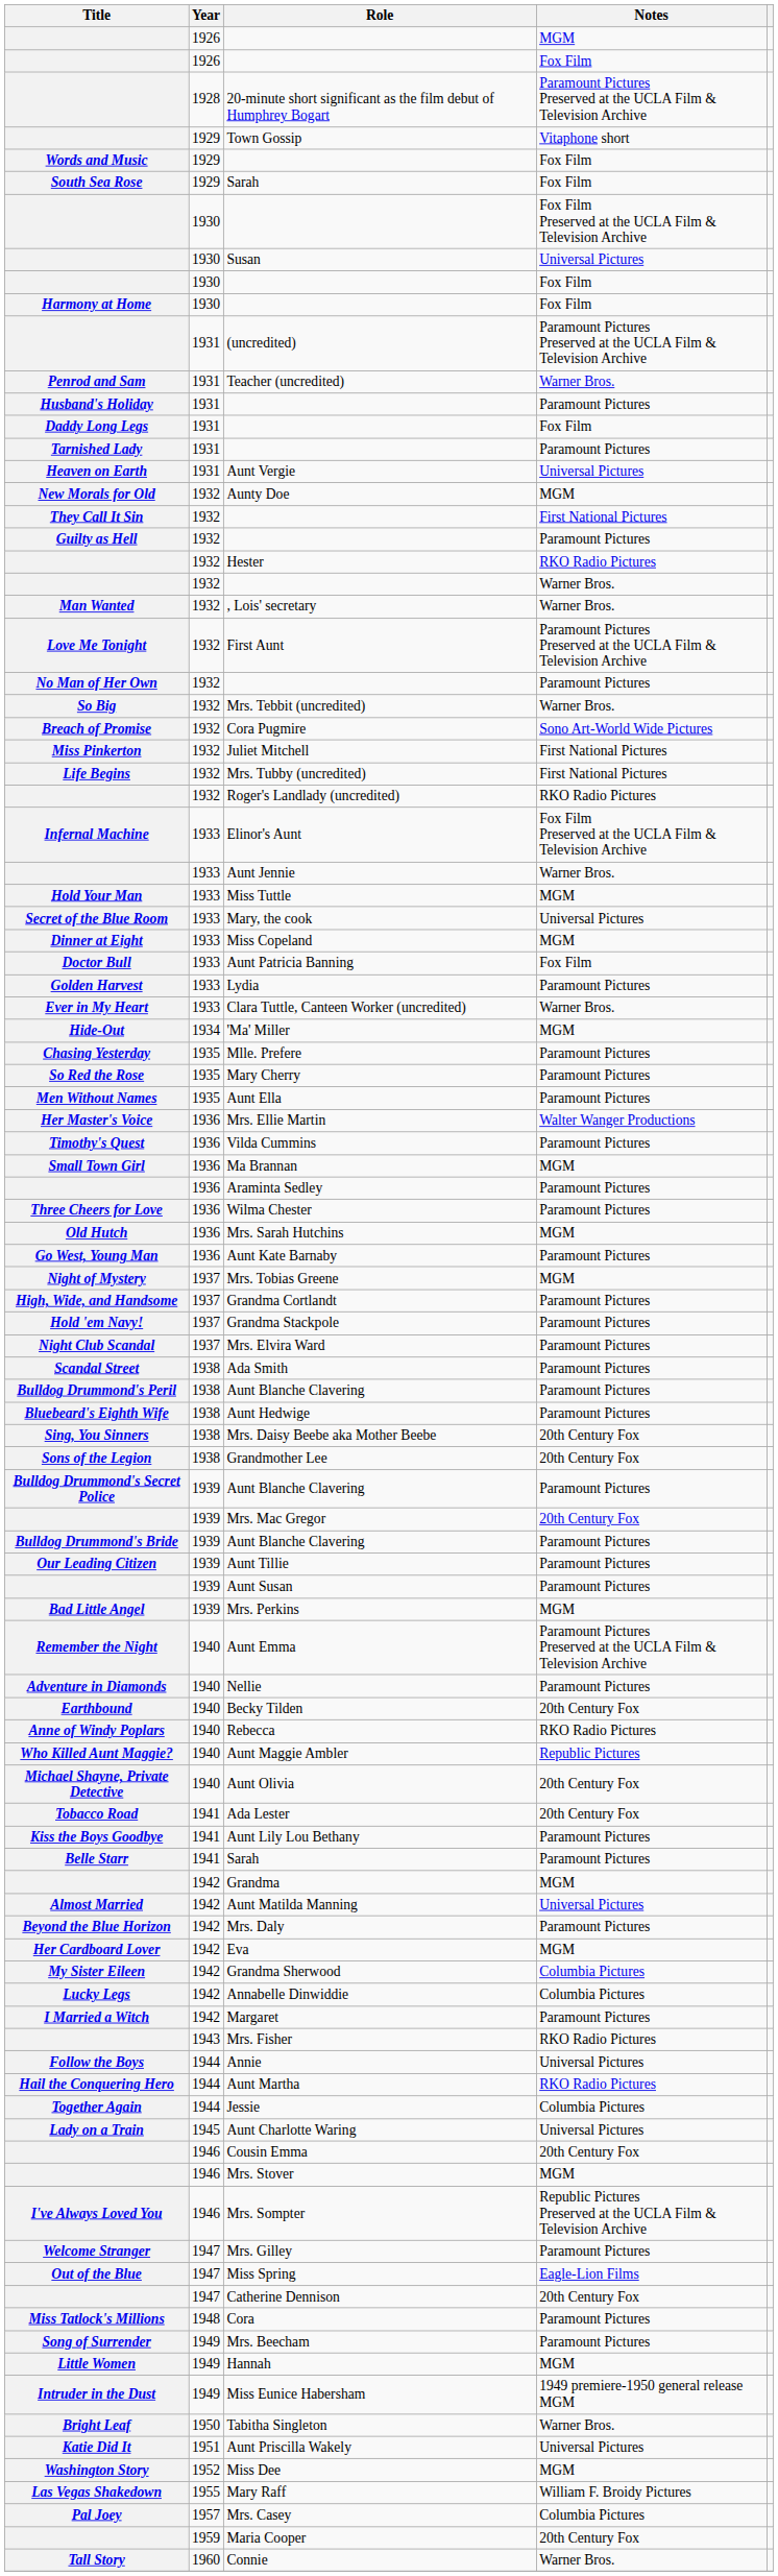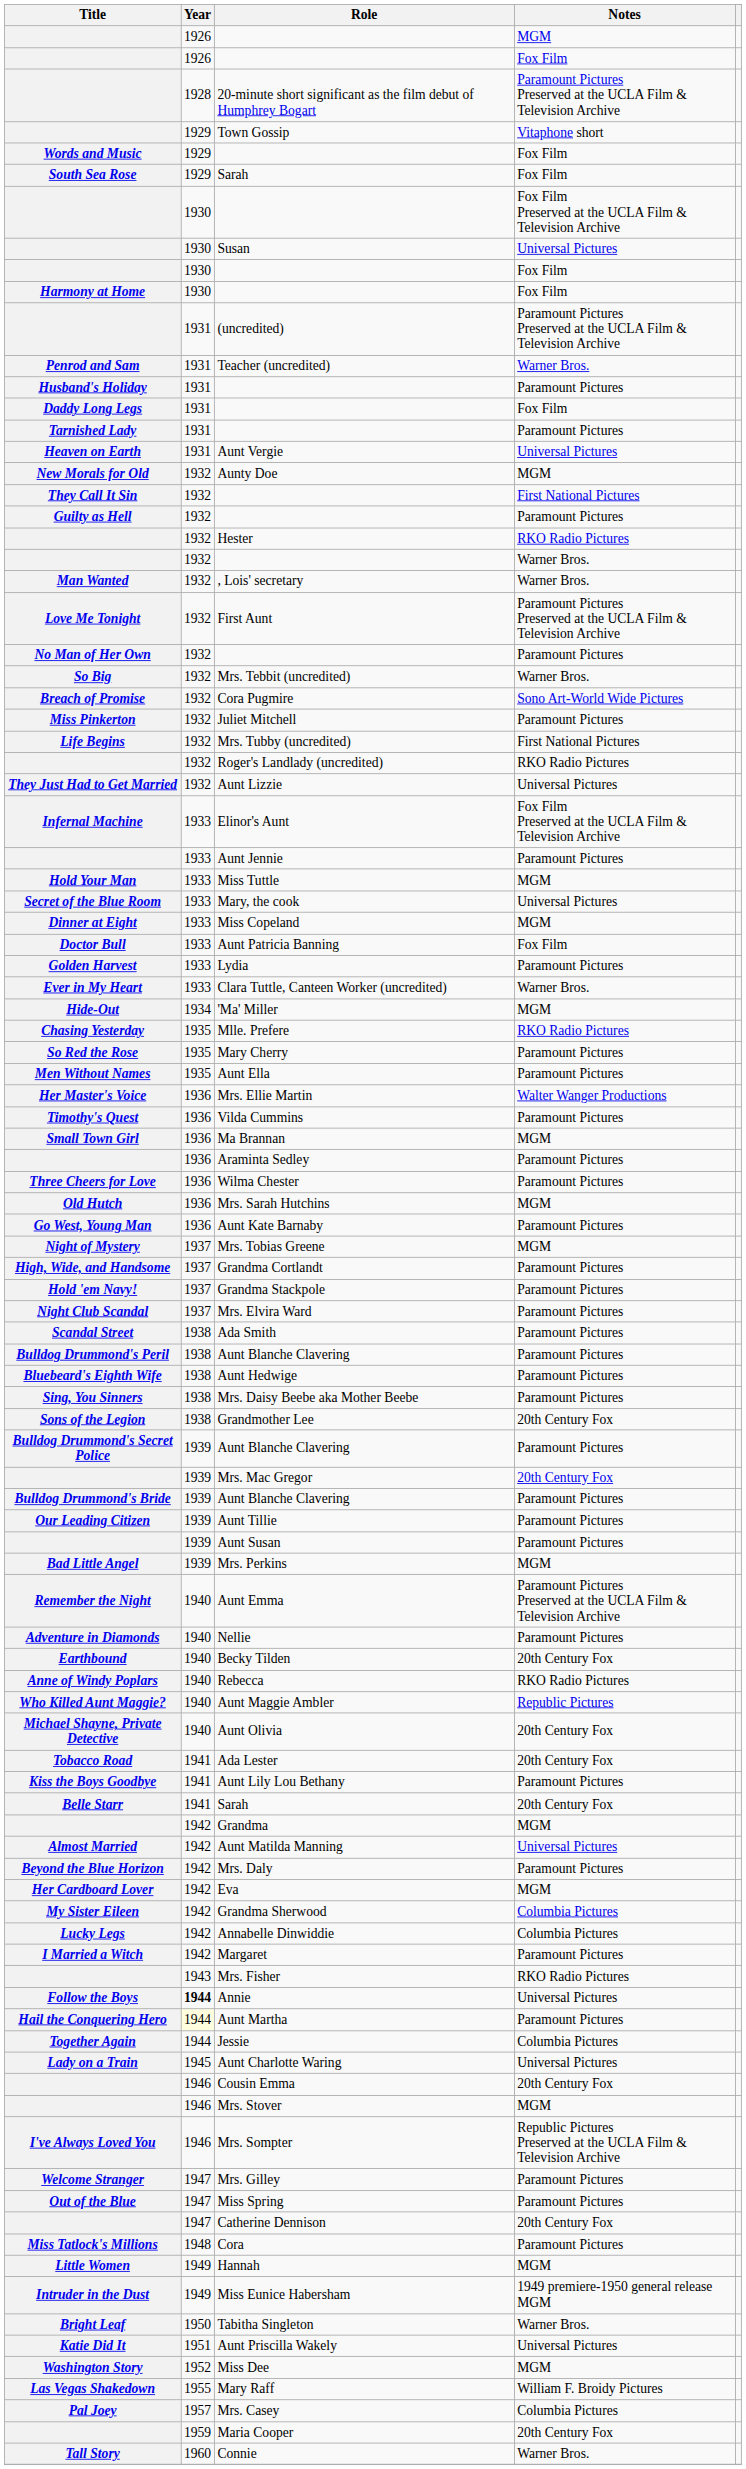 <table class="wikitable sortable plainrowheaders">
 <tr>
 <th scope="col">Title</th>
 <th scope="col">Year</th>
 <th scope="col">Role</th>
 <th scope="col" width = 30% class="unsortable">Notes</th>
 <th scope="col" class="unsortable"></th>
 </tr>
 <tr>
 <th scope="row"></th>
 <td>1926</td>
 <td></td>
 <td><a href='#'>MGM</a></td>
 <td align="center"></td>
 </tr>
 <tr>
 <th scope="row"></th>
 <td>1926</td>
 <td></td>
 <td><a href='#'>Fox Film</a></td>
 <td align="center"></td>
 </tr>
 <tr>
 <th scope="row"><em></em></th>
 <td>1928</td>
 <td><br>20-minute short significant as the film debut of <a href='#'>Humphrey Bogart</a></td>
 <td><a href='#'>Paramount Pictures</a><br> Preserved at the UCLA Film & Television Archive</td>
 <td align="center"></td>
 </tr>
 <tr>
 <th scope="row"></th>
 <td>1929</td>
 <td>Town Gossip</td>
 <td><a href='#'>Vitaphone</a> short</td>
 <td align="center"></td>
 </tr>
 <tr>
 <th scope="row"><em><a href='#'>Words and Music</a></em></th>
 <td>1929</td>
 <td></td>
 <td>Fox Film</td>
 <td align="center"></td>
 </tr>
 <tr>
 <th scope="row"><em><a href='#'>South Sea Rose</a></em></th>
 <td>1929</td>
 <td>Sarah</td>
 <td>Fox Film</td>
 <td align="center"></td>
 </tr>
 <tr>
 <th scope="row"></th>
 <td>1930</td>
 <td></td>
 <td>Fox Film<br> Preserved at the UCLA Film & Television Archive</td>
 <td align="center"></td>
 </tr>
 <tr>
 <th scope="row"></th>
 <td>1930</td>
 <td>Susan</td>
 <td><a href='#'>Universal Pictures</a></td>
 <td align="center"></td>
 </tr>
 <tr>
 <th scope="row"></th>
 <td>1930</td>
 <td></td>
 <td>Fox Film</td>
 <td align="center"></td>
 </tr>
 <tr>
 <th scope="row"><em><a href='#'>Harmony at Home</a></em></th>
 <td>1930</td>
 <td></td>
 <td>Fox Film</td>
 <td align="center"></td>
 </tr>
 <tr>
 <th scope="row"></th>
 <td>1931</td>
 <td> (uncredited)</td>
 <td>Paramount Pictures<br> Preserved at the UCLA Film & Television Archive</td>
 <td align="center"></td>
 </tr>
 <tr>
 <th scope="row"><em><a href='#'>Penrod and Sam</a></em></th>
 <td>1931</td>
 <td>Teacher (uncredited)</td>
 <td><a href='#'>Warner Bros.</a></td>
 <td align="center"></td>
 </tr>
 <tr>
 <th scope="row"><em><a href='#'>Husband's Holiday</a></em></th>
 <td>1931</td>
 <td></td>
 <td>Paramount Pictures</td>
 <td align="center"></td>
 </tr>
 <tr>
 <th scope="row"><em><a href='#'>Daddy Long Legs</a></em></th>
 <td>1931</td>
 <td></td>
 <td>Fox Film</td>
 <td align="center"></td>
 </tr>
 <tr>
 <th scope="row"><em><a href='#'>Tarnished Lady</a></em></th>
 <td>1931</td>
 <td></td>
 <td>Paramount Pictures</td>
 <td align="center"></td>
 </tr>
 <tr>
 <th scope="row"><em><a href='#'>Heaven on Earth</a></em></th>
 <td>1931</td>
 <td>Aunt Vergie</td>
 <td><a href='#'>Universal Pictures</a></td>
 <td align="center"></td>
 </tr>
 <tr>
 <th scope="row"><em><a href='#'>New Morals for Old</a></em></th>
 <td>1932</td>
 <td>Aunty Doe</td>
 <td>MGM</td>
 <td align="center"></td>
 </tr>
 <tr>
 <th scope="row"><em><a href='#'>They Call It Sin</a></em></th>
 <td>1932</td>
 <td></td>
 <td><a href='#'>First National Pictures</a></td>
 <td align="center"></td>
 </tr>
 <tr>
 <th scope="row"><em><a href='#'>Guilty as Hell</a></em></th>
 <td>1932</td>
 <td></td>
 <td>Paramount Pictures</td>
 <td align="center"></td>
 </tr>
 <tr>
 <th scope="row"></th>
 <td>1932</td>
 <td>Hester</td>
 <td><a href='#'>RKO Radio Pictures</a></td>
 <td align="center"></td>
 </tr>
 <tr>
 <th scope="row"></th>
 <td>1932</td>
 <td></td>
 <td>Warner Bros.</td>
 <td align="center"></td>
 </tr>
 <tr>
 <th scope="row"><em><a href='#'>Man Wanted</a></em></th>
 <td>1932</td>
 <td>, Lois' secretary</td>
 <td>Warner Bros.</td>
 <td align="center"></td>
 </tr>
 <tr>
 <th scope="row"><em><a href='#'>Love Me Tonight</a></em></th>
 <td>1932</td>
 <td>First Aunt</td>
 <td>Paramount Pictures<br>Preserved at the UCLA Film & Television Archive</td>
 <td align="center"></td>
 </tr>
 <tr>
 <th scope="row"><em><a href='#'>No Man of Her Own</a></em></th>
 <td>1932</td>
 <td></td>
 <td>Paramount Pictures</td>
 <td align="center"></td>
 </tr>
 <tr>
 <th scope="row"><em><a href='#'>So Big</a></em></th>
 <td>1932</td>
 <td>Mrs. Tebbit (uncredited)</td>
 <td>Warner Bros.</td>
 <td align="center"></td>
 </tr>
 <tr>
 <th scope="row"><em><a href='#'>Breach of Promise</a></em></th>
 <td>1932</td>
 <td>Cora Pugmire</td>
 <td><a href='#'>Sono Art-World Wide Pictures</a></td>
 <td align="center"></td>
 </tr>
 <tr>
 <th scope="row"><em><a href='#'>Miss Pinkerton</a></em></th>
 <td>1932</td>
 <td>Juliet Mitchell</td>
-<td>First National Pictures</td>
+<td>Paramount Pictures</td>
 <td align="center"></td>
 </tr>
 <tr>
 <th scope="row"><em><a href='#'>Life Begins</a></em></th>
 <td>1932</td>
 <td>Mrs. Tubby (uncredited)</td>
 <td>First National Pictures</td>
 <td align="center"></td>
 </tr>
 <tr>
 <th scope="row"></th>
 <td>1932</td>
 <td>Roger's Landlady (uncredited)</td>
 <td>RKO Radio Pictures</td>
 <td align="center"></td>
 </tr>
 <tr>
+<th scope="row"><em><a href='#'>They Just Had to Get Married</a></em></th>
+<td>1932</td>
+<td>Aunt Lizzie</td>
+<td>Universal Pictures</td>
+<td align="center"></td>
+</tr>
+<tr>
 <th scope="row"><em><a href='#'>Infernal Machine</a></em></th>
 <td>1933</td>
 <td>Elinor's Aunt</td>
 <td>Fox Film<br> Preserved at the UCLA Film & Television Archive</td>
 <td align="center"></td>
 </tr>
 <tr>
 <th scope="row"></th>
 <td>1933</td>
 <td>Aunt Jennie</td>
-<td>Warner Bros.</td>
+<td>Paramount Pictures</td>
 <td align="center"></td>
 </tr>
 <tr>
 <th scope="row"><em><a href='#'>Hold Your Man</a></em></th>
 <td>1933</td>
 <td>Miss Tuttle</td>
 <td>MGM</td>
 <td align="center"></td>
 </tr>
 <tr>
 <th scope="row"><em><a href='#'>Secret of the Blue Room</a></em></th>
 <td>1933</td>
 <td>Mary, the cook</td>
 <td>Universal Pictures</td>
 <td align="center"></td>
 </tr>
 <tr>
 <th scope="row"><em><a href='#'>Dinner at Eight</a></em></th>
 <td>1933</td>
 <td>Miss Copeland</td>
 <td>MGM</td>
 <td align="center"></td>
 </tr>
 <tr>
 <th scope="row"><em><a href='#'>Doctor Bull</a></em></th>
 <td>1933</td>
 <td>Aunt Patricia Banning</td>
 <td>Fox Film</td>
 <td align="center"></td>
 </tr>
 <tr>
 <th scope="row"><em><a href='#'>Golden Harvest</a></em></th>
 <td>1933</td>
 <td>Lydia</td>
 <td>Paramount Pictures</td>
 <td align="center"></td>
 </tr>
 <tr>
 <th scope="row"><em><a href='#'>Ever in My Heart</a></em></th>
 <td>1933</td>
 <td>Clara Tuttle, Canteen Worker (uncredited)</td>
 <td>Warner Bros.</td>
 <td align="center"></td>
 </tr>
 <tr>
 <th scope="row"><em><a href='#'>Hide-Out</a></em></th>
 <td>1934</td>
 <td>'Ma' Miller</td>
 <td>MGM</td>
 <td align="center"></td>
 </tr>
 <tr>
 <th scope="row"><em><a href='#'>Chasing Yesterday</a></em></th>
 <td>1935</td>
 <td>Mlle. Prefere</td>
-<td>Paramount Pictures</td>
+<td><a href='#'>RKO Radio Pictures</a></td>
 <td align="center"></td>
 </tr>
 <tr>
 <th scope="row"><em><a href='#'>So Red the Rose</a></em></th>
 <td>1935</td>
 <td>Mary Cherry</td>
 <td>Paramount Pictures</td>
 <td align="center"></td>
 </tr>
 <tr>
 <th scope="row"><em><a href='#'>Men Without Names</a></em></th>
 <td>1935</td>
 <td>Aunt Ella</td>
 <td>Paramount Pictures</td>
 <td align="center"></td>
 </tr>
 <tr>
 <th scope="row"><em><a href='#'>Her Master's Voice</a></em></th>
 <td>1936</td>
 <td>Mrs. Ellie Martin</td>
 <td><a href='#'>Walter Wanger Productions</a></td>
 <td align="center"></td>
 </tr>
 <tr>
 <th scope="row"><em><a href='#'>Timothy's Quest</a></em></th>
 <td>1936</td>
 <td>Vilda Cummins</td>
 <td>Paramount Pictures</td>
 <td align="center"></td>
 </tr>
 <tr>
 <th scope="row"><em><a href='#'>Small Town Girl</a></em></th>
 <td>1936</td>
 <td>Ma Brannan</td>
 <td>MGM</td>
 <td align="center"></td>
 </tr>
 <tr>
 <th scope="row"></th>
 <td>1936</td>
 <td>Araminta Sedley</td>
 <td>Paramount Pictures</td>
 <td align="center"></td>
 </tr>
 <tr>
 <th scope="row"><em><a href='#'>Three Cheers for Love</a></em></th>
 <td>1936</td>
 <td>Wilma Chester</td>
 <td>Paramount Pictures</td>
 <td align="center"></td>
 </tr>
 <tr>
 <th scope="row"><em><a href='#'>Old Hutch</a></em></th>
 <td>1936</td>
 <td>Mrs. Sarah Hutchins</td>
 <td>MGM</td>
 <td align="center"></td>
 </tr>
 <tr>
 <th scope="row"><em><a href='#'>Go West, Young Man</a></em></th>
 <td>1936</td>
 <td>Aunt Kate Barnaby</td>
 <td>Paramount Pictures</td>
 <td align="center"></td>
 </tr>
 <tr>
 <th scope="row"><em><a href='#'>Night of Mystery</a></em></th>
 <td>1937</td>
 <td>Mrs. Tobias Greene</td>
 <td>MGM</td>
 <td align="center"></td>
 </tr>
 <tr>
 <th scope="row"><em><a href='#'>High, Wide, and Handsome</a></em></th>
 <td>1937</td>
 <td>Grandma Cortlandt</td>
 <td>Paramount Pictures</td>
 <td align="center"></td>
 </tr>
 <tr>
 <th scope="row"><em><a href='#'>Hold 'em Navy!</a></em></th>
 <td>1937</td>
 <td>Grandma Stackpole</td>
 <td>Paramount Pictures</td>
 <td align="center"></td>
 </tr>
 <tr>
 <th scope="row"><em><a href='#'>Night Club Scandal</a></em></th>
 <td>1937</td>
 <td>Mrs. Elvira Ward</td>
 <td>Paramount Pictures</td>
 <td align="center"></td>
 </tr>
 <tr>
 <th scope="row"><em><a href='#'>Scandal Street</a></em></th>
 <td>1938</td>
 <td>Ada Smith</td>
 <td>Paramount Pictures</td>
 <td align="center"></td>
 </tr>
 <tr>
 <th scope="row"><em><a href='#'>Bulldog Drummond's Peril</a></em></th>
 <td>1938</td>
 <td>Aunt Blanche Clavering</td>
 <td>Paramount Pictures</td>
 <td align="center"></td>
 </tr>
 <tr>
 <th scope="row"><em><a href='#'>Bluebeard's Eighth Wife</a></em></th>
 <td>1938</td>
 <td>Aunt Hedwige</td>
 <td>Paramount Pictures</td>
 <td align="center"></td>
 </tr>
 <tr>
 <th scope="row"><em><a href='#'>Sing, You Sinners</a></em></th>
 <td>1938</td>
 <td>Mrs. Daisy Beebe aka Mother Beebe</td>
-<td>20th Century Fox</td>
+<td>Paramount Pictures</td>
 <td align="center"></td>
 </tr>
 <tr>
 <th scope="row"><em><a href='#'>Sons of the Legion</a></em></th>
 <td>1938</td>
 <td>Grandmother Lee</td>
 <td>20th Century Fox</td>
 <td align="center"></td>
 </tr>
 <tr>
 <th scope="row"><em><a href='#'>Bulldog Drummond's Secret Police</a></em></th>
 <td>1939</td>
 <td>Aunt Blanche Clavering</td>
 <td>Paramount Pictures</td>
 <td align="center"></td>
 </tr>
 <tr>
 <th scope="row"></th>
 <td>1939</td>
 <td>Mrs. Mac Gregor</td>
 <td><a href='#'>20th Century Fox</a></td>
 <td align="center"></td>
 </tr>
 <tr>
 <th scope="row"><em><a href='#'>Bulldog Drummond's Bride</a></em></th>
 <td>1939</td>
 <td>Aunt Blanche Clavering</td>
 <td>Paramount Pictures</td>
 <td align="center"></td>
 </tr>
 <tr>
 <th scope="row"><em><a href='#'>Our Leading Citizen</a></em></th>
 <td>1939</td>
 <td>Aunt Tillie</td>
 <td>Paramount Pictures</td>
 <td align="center"></td>
 </tr>
 <tr>
 <th scope="row"></th>
 <td>1939</td>
 <td>Aunt Susan</td>
 <td>Paramount Pictures</td>
 <td align="center"></td>
 </tr>
 <tr>
 <th scope="row"><em><a href='#'>Bad Little Angel</a></em></th>
 <td>1939</td>
 <td>Mrs. Perkins</td>
 <td>MGM</td>
 <td align="center"></td>
 </tr>
 <tr>
 <th scope="row"><em><a href='#'>Remember the Night</a></em></th>
 <td>1940</td>
 <td>Aunt Emma</td>
 <td>Paramount Pictures<br> Preserved at the UCLA Film & Television Archive</td>
 <td align="center"></td>
 </tr>
 <tr>
 <th scope="row"><em><a href='#'>Adventure in Diamonds</a></em></th>
 <td>1940</td>
 <td>Nellie</td>
 <td>Paramount Pictures</td>
 <td align="center"></td>
 </tr>
 <tr>
 <th scope="row"><em><a href='#'>Earthbound</a></em></th>
 <td>1940</td>
 <td>Becky Tilden</td>
 <td>20th Century Fox</td>
 <td align="center"></td>
 </tr>
 <tr>
 <th scope="row"><em><a href='#'>Anne of Windy Poplars</a></em></th>
 <td>1940</td>
 <td>Rebecca</td>
 <td>RKO Radio Pictures</td>
 <td align="center"></td>
 </tr>
 <tr>
 <th scope="row"><em><a href='#'>Who Killed Aunt Maggie?</a></em></th>
 <td>1940</td>
 <td>Aunt Maggie Ambler</td>
 <td><a href='#'>Republic Pictures</a></td>
 <td align="center"></td>
 </tr>
 <tr>
 <th scope="row"><em><a href='#'>Michael Shayne, Private Detective</a></em></th>
 <td>1940</td>
 <td>Aunt Olivia</td>
 <td>20th Century Fox</td>
 <td align="center"></td>
 </tr>
 <tr>
 <th scope="row"><em><a href='#'>Tobacco Road</a></em></th>
 <td>1941</td>
 <td>Ada Lester</td>
 <td>20th Century Fox</td>
 <td align="center"></td>
 </tr>
 <tr>
 <th scope="row"><em><a href='#'>Kiss the Boys Goodbye</a></em></th>
 <td>1941</td>
 <td>Aunt Lily Lou Bethany</td>
 <td>Paramount Pictures</td>
 <td align="center"></td>
 </tr>
 <tr>
 <th scope="row"><em><a href='#'>Belle Starr</a></em></th>
 <td>1941</td>
 <td>Sarah</td>
-<td>Paramount Pictures</td>
+<td>20th Century Fox</td>
 <td align="center"></td>
 </tr>
 <tr>
 <th scope="row"></th>
 <td>1942</td>
 <td>Grandma</td>
 <td>MGM</td>
 <td align="center"></td>
 </tr>
 <tr>
 <th scope="row"><em><a href='#'>Almost Married</a></em></th>
 <td>1942</td>
 <td>Aunt Matilda Manning</td>
 <td><a href='#'>Universal Pictures</a></td>
 <td align="center"></td>
 </tr>
 <tr>
 <th scope="row"><em><a href='#'>Beyond the Blue Horizon</a></em></th>
 <td>1942</td>
 <td>Mrs. Daly</td>
 <td>Paramount Pictures</td>
 <td align="center"></td>
 </tr>
 <tr>
 <th scope="row"><em><a href='#'>Her Cardboard Lover</a></em></th>
 <td>1942</td>
 <td>Eva</td>
 <td>MGM</td>
 <td align="center"></td>
 </tr>
 <tr>
 <th scope="row"><em><a href='#'>My Sister Eileen</a></em></th>
 <td>1942</td>
 <td>Grandma Sherwood</td>
 <td><a href='#'>Columbia Pictures</a></td>
 <td align="center"></td>
 </tr>
 <tr>
 <th scope="row"><em><a href='#'>Lucky Legs</a></em></th>
 <td>1942</td>
 <td>Annabelle Dinwiddie</td>
 <td>Columbia Pictures</td>
 <td align="center"></td>
 </tr>
 <tr>
 <th scope="row"><em><a href='#'>I Married a Witch</a></em></th>
 <td>1942</td>
 <td>Margaret</td>
 <td>Paramount Pictures</td>
 <td align="center"></td>
 </tr>
 <tr>
 <th scope="row"></th>
 <td>1943</td>
 <td>Mrs. Fisher</td>
 <td>RKO Radio Pictures</td>
 <td align="center"></td>
 </tr>
 <tr>
 <th scope="row"><em><a href='#'>Follow the Boys</a></em></th>
-<td>1944</td>
+<td><strong>1944</strong></td>
 <td>Annie</td>
 <td>Universal Pictures</td>
 <td align="center"></td>
 </tr>
 <tr>
 <th scope="row"><em><a href='#'>Hail the Conquering Hero</a></em></th>
-<td>1944</td>
+<td style="background: lightyellow;">1944</td>
 <td>Aunt Martha</td>
-<td><a href='#'>RKO Radio Pictures</a></td>
+<td>Paramount Pictures</td>
 <td align="center"></td>
 </tr>
 <tr>
 <th scope="row"><em><a href='#'>Together Again</a></em></th>
 <td>1944</td>
 <td>Jessie</td>
 <td>Columbia Pictures</td>
 <td align="center"></td>
 </tr>
 <tr>
 <th scope="row"><em><a href='#'>Lady on a Train</a></em></th>
 <td>1945</td>
 <td>Aunt Charlotte Waring</td>
 <td>Universal Pictures</td>
 <td align="center"></td>
 </tr>
 <tr>
 <th scope="row"></th>
 <td>1946</td>
 <td>Cousin Emma</td>
 <td>20th Century Fox</td>
 <td align="center"></td>
 </tr>
 <tr>
 <th scope="row"></th>
 <td>1946</td>
 <td>Mrs. Stover</td>
 <td>MGM</td>
 <td align="center"></td>
 </tr>
 <tr>
 <th scope="row"><em><a href='#'>I've Always Loved You</a></em></th>
 <td>1946</td>
 <td>Mrs. Sompter</td>
 <td>Republic Pictures<br> Preserved at the UCLA Film & Television Archive</td>
 <td align="center"></td>
 </tr>
 <tr>
 <th scope="row"><em><a href='#'>Welcome Stranger</a></em></th>
 <td>1947</td>
 <td>Mrs. Gilley</td>
 <td>Paramount Pictures</td>
 <td align="center"></td>
 </tr>
 <tr>
 <th scope="row"><em><a href='#'>Out of the Blue</a></em></th>
 <td>1947</td>
 <td>Miss Spring</td>
-<td><a href='#'>Eagle-Lion Films</a></td>
+<td>Paramount Pictures</td>
 <td align="center"></td>
 </tr>
 <tr>
 <th scope="row"></th>
 <td>1947</td>
 <td>Catherine Dennison</td>
 <td>20th Century Fox</td>
 <td align="center"></td>
 </tr>
 <tr>
 <th scope="row"><em><a href='#'>Miss Tatlock's Millions</a></em></th>
 <td>1948</td>
 <td>Cora</td>
-<td>Paramount Pictures</td>
-<td align="center"></td>
-</tr>
-<tr>
-<th scope="row"><em><a href='#'>Song of Surrender</a></em></th>
-<td>1949</td>
-<td>Mrs. Beecham</td>
 <td>Paramount Pictures</td>
 <td align="center"></td>
 </tr>
 <tr>
 <th scope="row"><em><a href='#'>Little Women</a></em></th>
 <td>1949</td>
 <td>Hannah</td>
 <td>MGM</td>
 <td align="center"></td>
 </tr>
 <tr>
 <th scope="row"><em><a href='#'>Intruder in the Dust</a></em></th>
 <td>1949</td>
 <td>Miss Eunice Habersham</td>
 <td>1949 premiere-1950 general release<br>MGM</td>
 <td align="center"></td>
 </tr>
 <tr>
 <th scope="row"><em><a href='#'>Bright Leaf</a></em></th>
 <td>1950</td>
 <td>Tabitha Singleton</td>
 <td>Warner Bros.</td>
 <td align="center"></td>
 </tr>
 <tr>
 <th scope="row"><em><a href='#'>Katie Did It</a></em></th>
 <td>1951</td>
 <td>Aunt Priscilla Wakely</td>
 <td>Universal Pictures</td>
 <td align="center"></td>
 </tr>
 <tr>
 <th scope="row"><em><a href='#'>Washington Story</a></em></th>
 <td>1952</td>
 <td>Miss Dee</td>
 <td>MGM</td>
 <td align="center"></td>
 </tr>
 <tr>
 <th scope="row"><em><a href='#'>Las Vegas Shakedown</a></em></th>
 <td>1955</td>
 <td>Mary Raff</td>
 <td>William F. Broidy Pictures</td>
 <td align="center"></td>
 </tr>
 <tr>
 <th scope="row"><em><a href='#'>Pal Joey</a></em></th>
 <td>1957</td>
 <td>Mrs. Casey</td>
 <td>Columbia Pictures</td>
 <td align="center"></td>
 </tr>
 <tr>
 <th scope="row"></th>
 <td>1959</td>
 <td>Maria Cooper</td>
 <td>20th Century Fox</td>
 <td align="center"></td>
 </tr>
 <tr>
 <th scope="row"><em><a href='#'>Tall Story</a></em></th>
 <td>1960</td>
 <td>Connie</td>
 <td>Warner Bros.</td>
 <td align="center"></td>
 </tr>
 <tr>
 </tr>
 </table>
